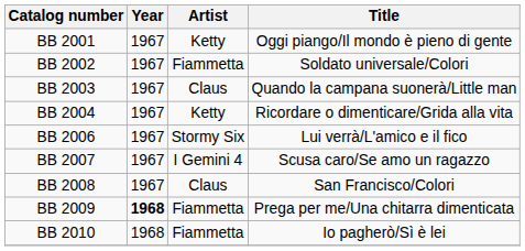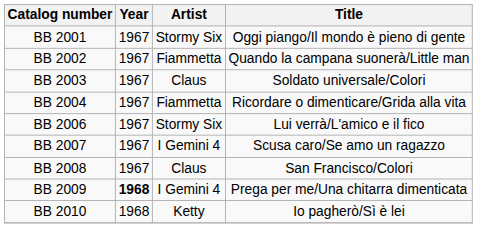 <table class="wikitable" style="text-align:center;">
 <tr>
 <th>Catalog number</th>
 <th>Year</th>
 <th>Artist</th>
 <th>Title</th>
 </tr>
 <tr>
 <td>BB 2001</td>
 <td>1967</td>
-<td>Ketty</td>
+<td>Stormy Six</td>
 <td>Oggi piango/Il mondo è pieno di gente</td>
 </tr>
 <tr>
 <td>BB 2002</td>
 <td>1967</td>
 <td>Fiammetta</td>
-<td>Soldato universale/Colori</td>
+<td>Quando la campana suonerà/Little man</td>
 </tr>
 <tr>
 <td>BB 2003</td>
 <td>1967</td>
 <td>Claus</td>
-<td>Quando la campana suonerà/Little man</td>
+<td>Soldato universale/Colori</td>
 </tr>
 <tr>
 <td>BB 2004</td>
 <td>1967</td>
-<td>Ketty</td>
+<td>Fiammetta</td>
 <td>Ricordare o dimenticare/Grida alla vita</td>
 </tr>
 <tr>
 <td>BB 2006</td>
 <td>1967</td>
 <td>Stormy Six</td>
 <td>Lui verrà/L'amico e il fico</td>
 </tr>
 <tr>
 <td>BB 2007</td>
 <td>1967</td>
 <td>I Gemini 4</td>
 <td>Scusa caro/Se amo un ragazzo</td>
 </tr>
 <tr>
 <td>BB 2008</td>
 <td>1967</td>
 <td>Claus</td>
 <td>San Francisco/Colori</td>
 </tr>
 <tr>
 <td>BB 2009</td>
 <td><strong>1968</strong></td>
-<td>Fiammetta</td>
+<td>I Gemini 4</td>
 <td>Prega per me/Una chitarra dimenticata</td>
 </tr>
 <tr>
 <td>BB 2010</td>
 <td>1968</td>
-<td>Fiammetta</td>
+<td>Ketty</td>
 <td>Io pagherò/Sì è lei</td>
 </tr>
 <tr>
 </tr>
 </table>
